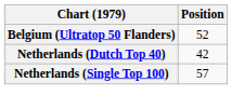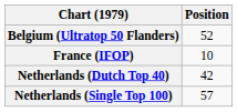 <table class="wikitable sortable plainrowheaders" style="text-align:center">
 <tr>
 <th>Chart (1979)</th>
 <th>Position</th>
 </tr>
 <tr>
 <th scope="row">Belgium (<a href='#'>Ultratop 50</a> Flanders)</th>
 <td>52</td>
 </tr>
 <tr>
+<th scope="row">France (<a href='#'>IFOP</a>)</th>
+<td>10</td>
+</tr>
+<tr>
 <th scope="row">Netherlands (<a href='#'>Dutch Top 40</a>)</th>
 <td>42</td>
 </tr>
 <tr>
 <th scope="row">Netherlands (<a href='#'>Single Top 100</a>)</th>
 <td>57</td>
 </tr>
 </table>
